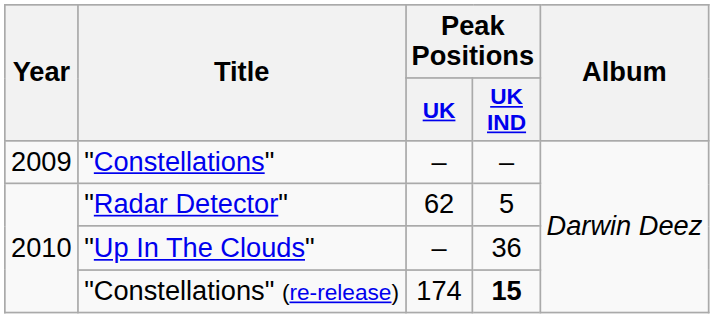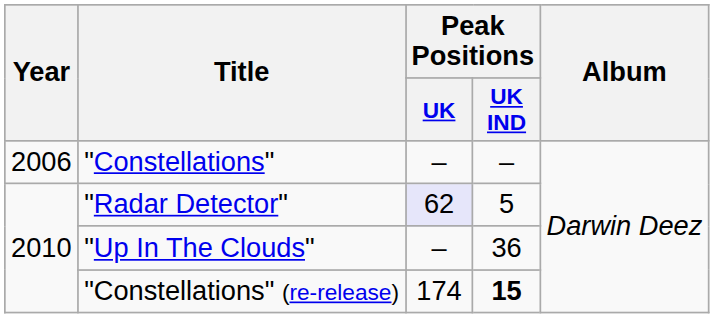 <table class="wikitable">
 <tr>
 <th rowspan="2">Year</th>
 <th rowspan="2">Title</th>
 <th colspan="2">Peak Positions</th>
 <th rowspan="2">Album</th>
 </tr>
 <tr style=font-size:smaller;>
 <th width=30><a href='#'>UK</a></th>
 <th width=30><a href='#'>UK<br>IND</a></th>
 </tr>
 <tr>
-<td>2009</td>
+<td>2006</td>
 <td>"<a href='#'>Constellations</a>"</td>
 <td style="text-align:center;">–</td>
 <td style="text-align:center;">–</td>
 <td rowspan="4"><em>Darwin Deez</em></td>
 </tr>
 <tr>
 <td rowspan="3">2010</td>
 <td>"<a href='#'>Radar Detector</a>"</td>
-<td style="text-align:center;">62</td>
+<td style="background: lavender; text-align:center;">62</td>
 <td style="text-align:center;">5</td>
 </tr>
 <tr>
 <td>"<a href='#'>Up In The Clouds</a>"</td>
 <td style="text-align:center;">–</td>
 <td style="text-align:center;">36</td>
 </tr>
 <tr>
 <td>"Constellations" <small>(<a href='#'>re-release</a>)</small></td>
 <td style="text-align:center;">174</td>
 <td style="text-align:center;"><strong>15</strong></td>
 </tr>
 </table>
